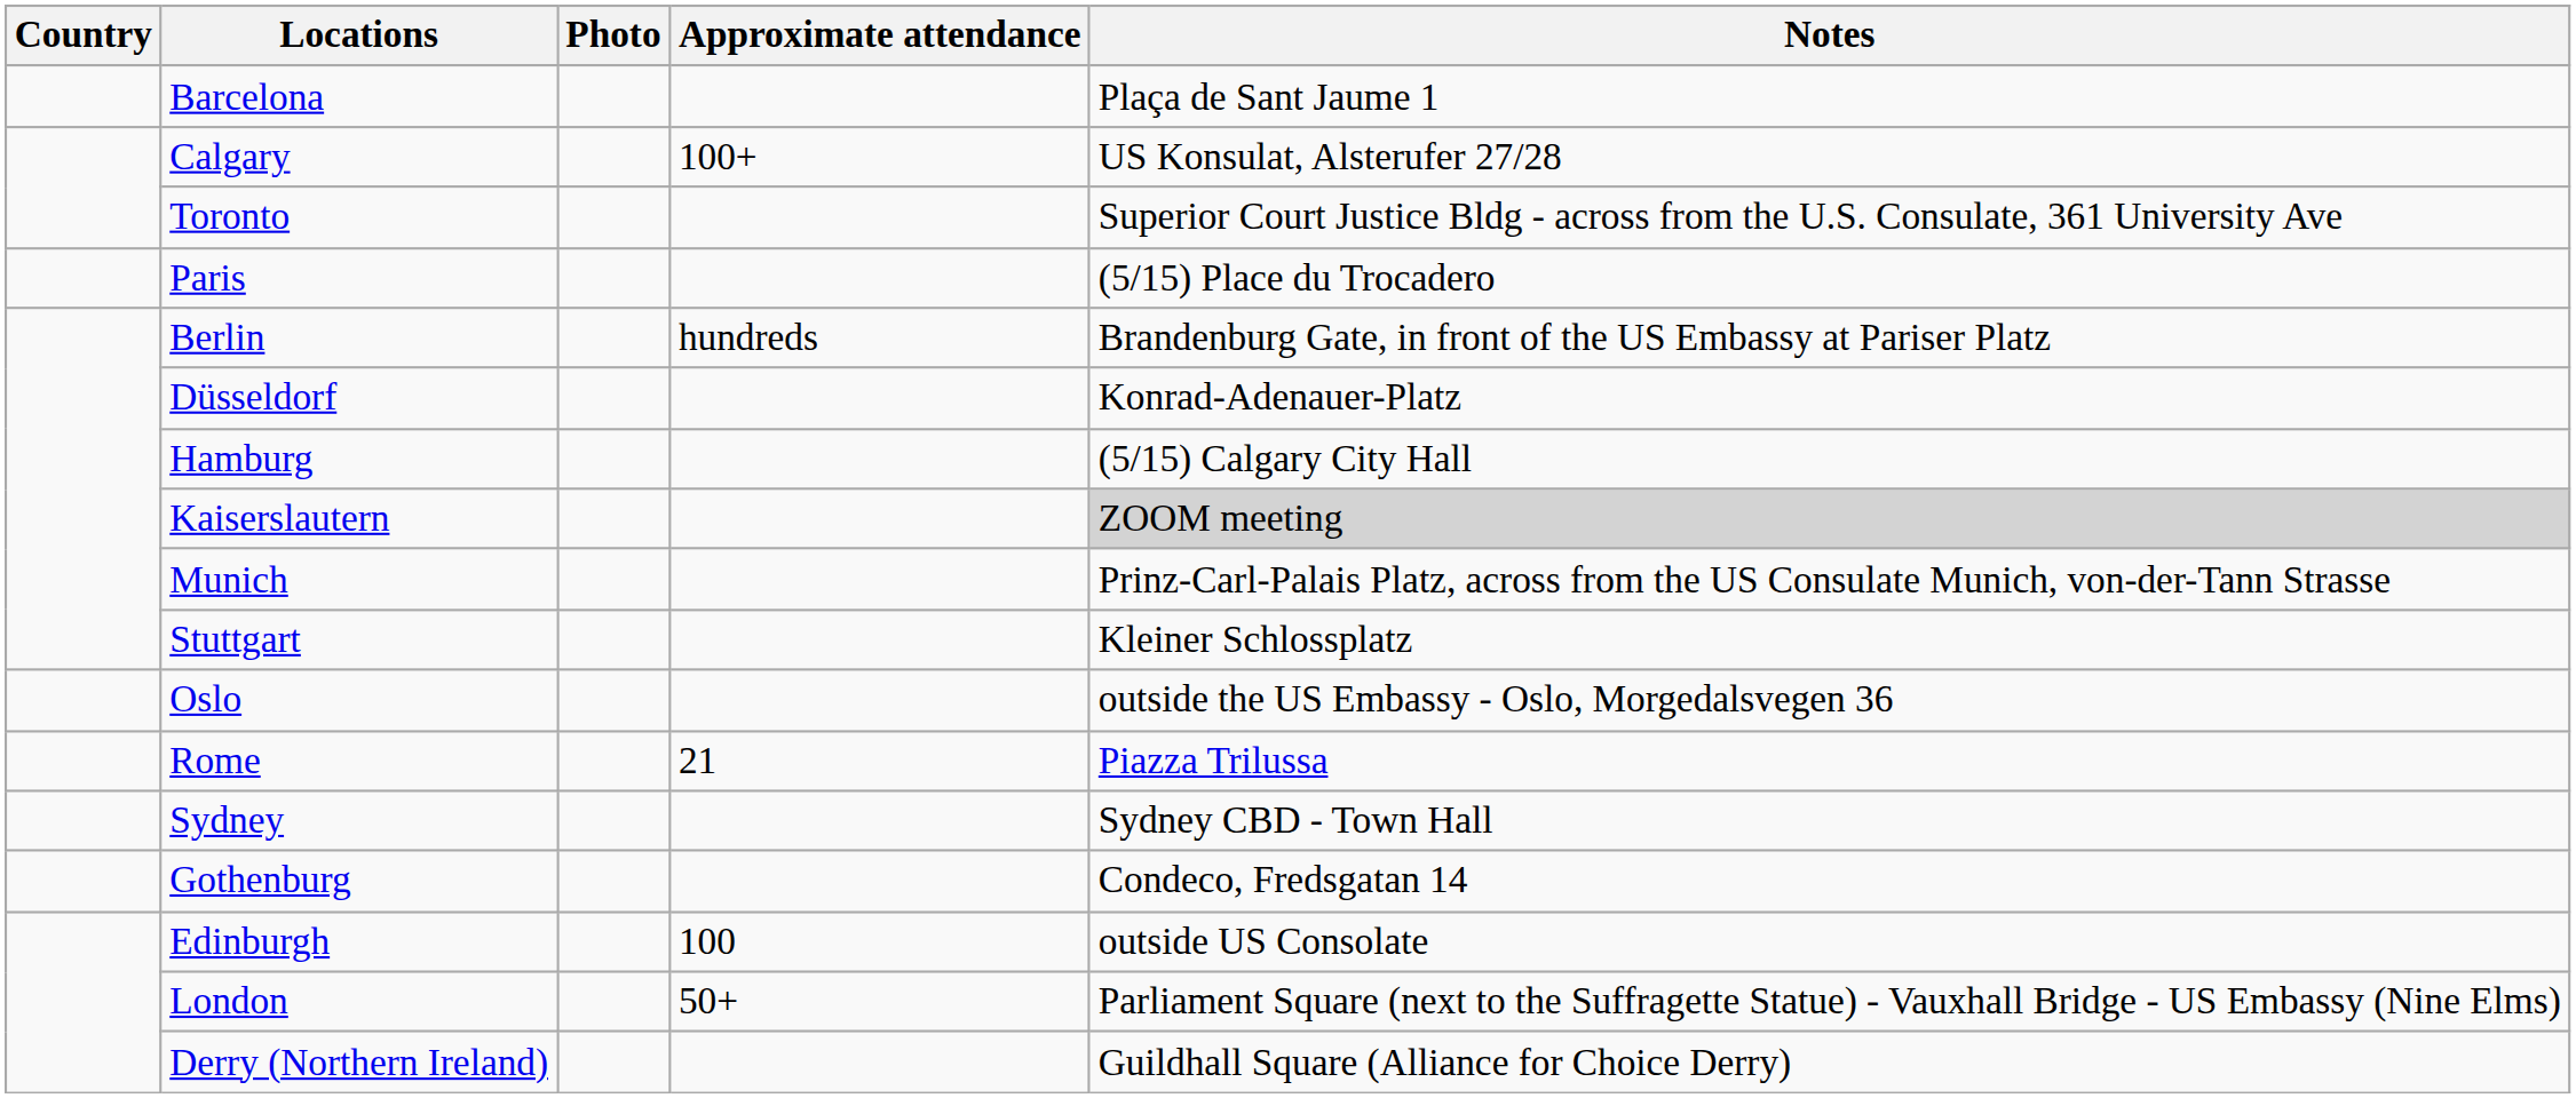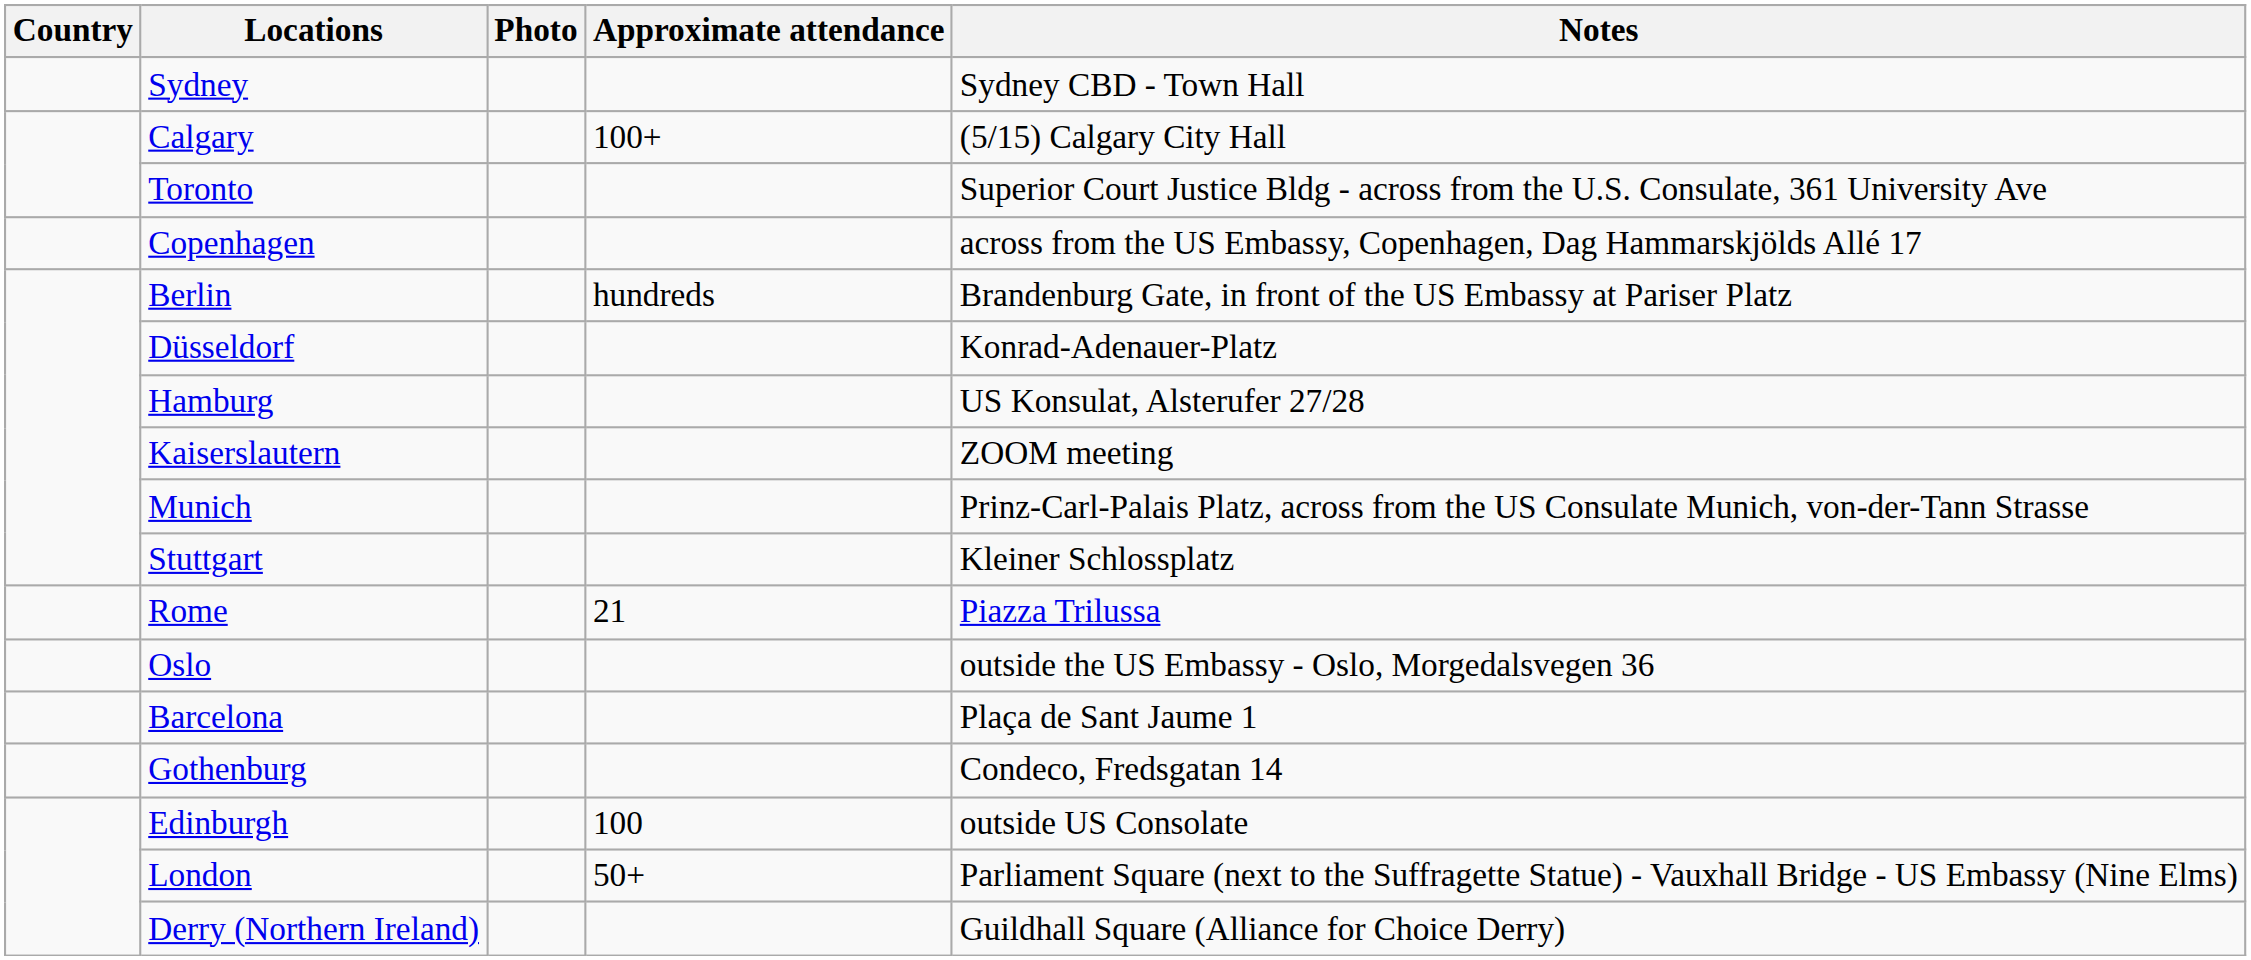 <table class="wikitable sortable">
 <tr>
 <th scope="col">Country</th>
 <th scope="col">Locations</th>
 <th scope="col" class="unsortable">Photo</th>
 <th scope="col" data-sort-type="number">Approximate attendance</th>
 <th scope="col">Notes</th>
 </tr>
 <tr>
 <td></td>
-<td><a href='#'>Barcelona</a></td>
+<td><a href='#'>Sydney</a></td>
 <td></td>
 <td></td>
-<td>Plaça de Sant Jaume 1</td>
+<td>Sydney CBD - Town Hall</td>
 </tr>
 <tr>
 <td rowspan="2"></td>
 <td><a href='#'>Calgary</a></td>
 <td></td>
 <td data-sort-value="101">100+</td>
-<td>US Konsulat, Alsterufer 27/28</td>
+<td>(5/15) Calgary City Hall</td>
 </tr>
 <tr>
 <td><a href='#'>Toronto</a></td>
 <td></td>
 <td></td>
 <td>Superior Court Justice Bldg - across from the U.S. Consulate, 361 University Ave</td>
 </tr>
 <tr>
 <td></td>
-<td><a href='#'>Paris</a></td>
+<td><a href='#'>Copenhagen</a></td>
 <td></td>
 <td></td>
-<td>(5/15) Place du Trocadero</td>
+<td>across from the US Embassy, Copenhagen, Dag Hammarskjölds Allé 17</td>
 </tr>
 <tr>
 <td rowspan="6"></td>
 <td><a href='#'>Berlin</a></td>
 <td></td>
 <td data-sort-value="199">hundreds</td>
 <td>Brandenburg Gate, in front of the US Embassy at Pariser Platz</td>
 </tr>
 <tr>
 <td><a href='#'>Düsseldorf</a></td>
 <td></td>
 <td></td>
 <td>Konrad-Adenauer-Platz</td>
 </tr>
 <tr>
 <td><a href='#'>Hamburg</a></td>
 <td></td>
 <td></td>
-<td>(5/15) Calgary City Hall</td>
+<td>US Konsulat, Alsterufer 27/28</td>
 </tr>
 <tr>
 <td><a href='#'>Kaiserslautern</a></td>
 <td></td>
 <td></td>
-<td style="background: lightgrey;">ZOOM meeting</td>
+<td>ZOOM meeting</td>
 </tr>
 <tr>
 <td><a href='#'>Munich</a></td>
 <td></td>
 <td></td>
 <td>Prinz-Carl-Palais Platz, across from the US Consulate Munich, von-der-Tann Strasse</td>
 </tr>
 <tr>
 <td><a href='#'>Stuttgart</a></td>
 <td></td>
 <td></td>
 <td>Kleiner Schlossplatz</td>
 </tr>
 <tr>
 <td></td>
+<td><a href='#'>Rome</a></td>
+<td></td>
+<td>21</td>
+<td><a href='#'>Piazza Trilussa</a></td>
+</tr>
+<tr>
+<td></td>
 <td><a href='#'>Oslo</a></td>
 <td></td>
 <td></td>
 <td>outside the US Embassy - Oslo, Morgedalsvegen 36</td>
 </tr>
 <tr>
 <td></td>
-<td><a href='#'>Rome</a></td>
-<td></td>
-<td>21</td>
-<td><a href='#'>Piazza Trilussa</a></td>
-</tr>
-<tr>
-<td></td>
-<td><a href='#'>Sydney</a></td>
+<td><a href='#'>Barcelona</a></td>
 <td></td>
 <td></td>
-<td>Sydney CBD - Town Hall</td>
+<td>Plaça de Sant Jaume 1</td>
 </tr>
 <tr>
 <td></td>
 <td><a href='#'>Gothenburg</a></td>
 <td></td>
 <td></td>
 <td>Condeco, Fredsgatan 14</td>
 </tr>
 <tr>
 <td rowspan="3"></td>
 <td><a href='#'>Edinburgh</a></td>
 <td></td>
 <td>100</td>
 <td>outside US Consolate</td>
 </tr>
 <tr>
 <td><a href='#'>London</a></td>
 <td></td>
 <td data-sort-value="50.1">50+</td>
 <td>Parliament Square (next to the Suffragette Statue) - Vauxhall Bridge - US Embassy (Nine Elms)</td>
 </tr>
 <tr>
 <td><a href='#'>Derry (Northern Ireland)</a></td>
 <td></td>
 <td></td>
 <td>Guildhall Square (Alliance for Choice Derry)</td>
 </tr>
 </table>
